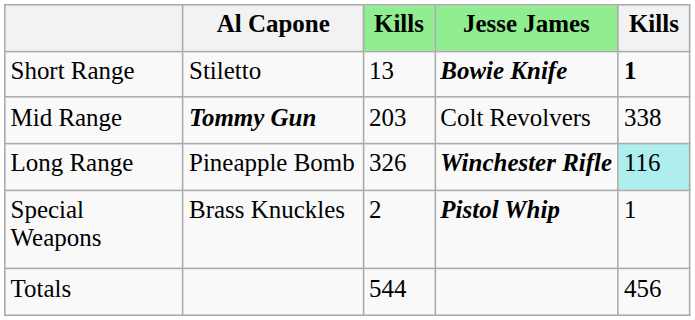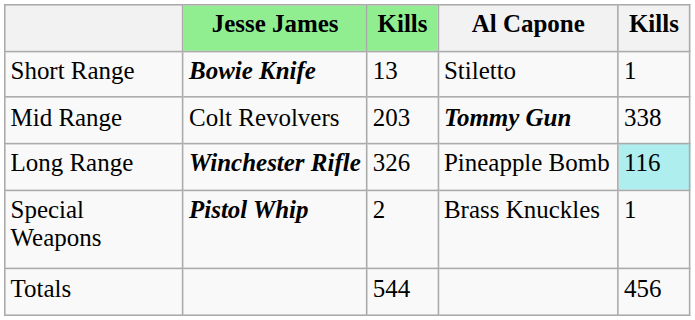 <table class="wikitable" style="text-align:left; width:440px; height:200px">
 <tr valign="top">
 <th style="width:120px;"></th>
+<th style="width:120px; background:lightgreen;">Jesse James</th>
+<th style="width:40px; background:lightgreen;">Kills</th>
 <th style="width:120px;">Al Capone</th>
-<th style="width:40px; background:lightgreen;">Kills</th>
-<th style="width:120px; background:lightgreen;">Jesse James</th>
 <th style="width:40px;">Kills</th>
 </tr>
 <tr valign="top">
 <td>Short Range</td>
+<td><strong><em>Bowie Knife</em></strong></td>
+<td>13</td>
 <td>Stiletto</td>
-<td>13</td>
-<td><strong><em>Bowie Knife</em></strong></td>
-<td><strong>1</strong></td>
+<td>1</td>
 </tr>
 <tr valign="top">
 <td>Mid Range</td>
+<td>Colt Revolvers</td>
+<td>203</td>
 <td><strong><em>Tommy Gun</em></strong></td>
-<td>203</td>
-<td>Colt Revolvers</td>
 <td>338</td>
 </tr>
 <tr valign="top">
 <td>Long Range</td>
+<td><strong><em>Winchester Rifle</em></strong></td>
+<td>326</td>
 <td>Pineapple Bomb</td>
-<td>326</td>
-<td><strong><em>Winchester Rifle</em></strong></td>
 <td style="background: paleturquoise;">116</td>
 </tr>
 <tr valign="top">
 <td>Special Weapons</td>
+<td><strong><em>Pistol Whip</em></strong></td>
+<td>2</td>
 <td>Brass Knuckles</td>
-<td>2</td>
-<td><strong><em>Pistol Whip</em></strong></td>
 <td>1</td>
 </tr>
 <tr valign="top">
 <td>Totals</td>
 <td></td>
 <td>544</td>
 <td></td>
 <td>456</td>
 </tr>
 </table>
